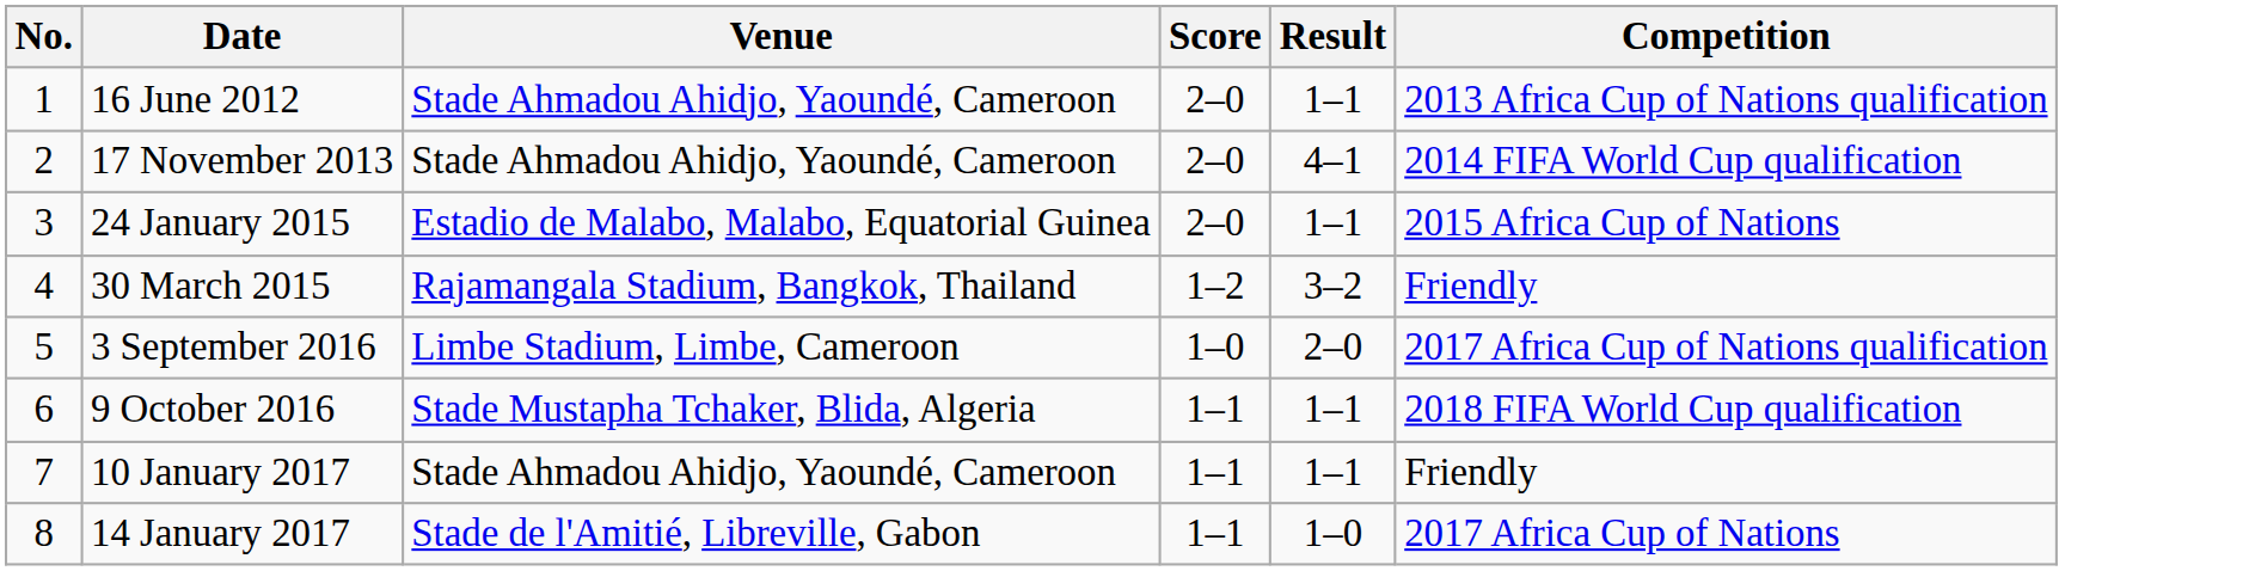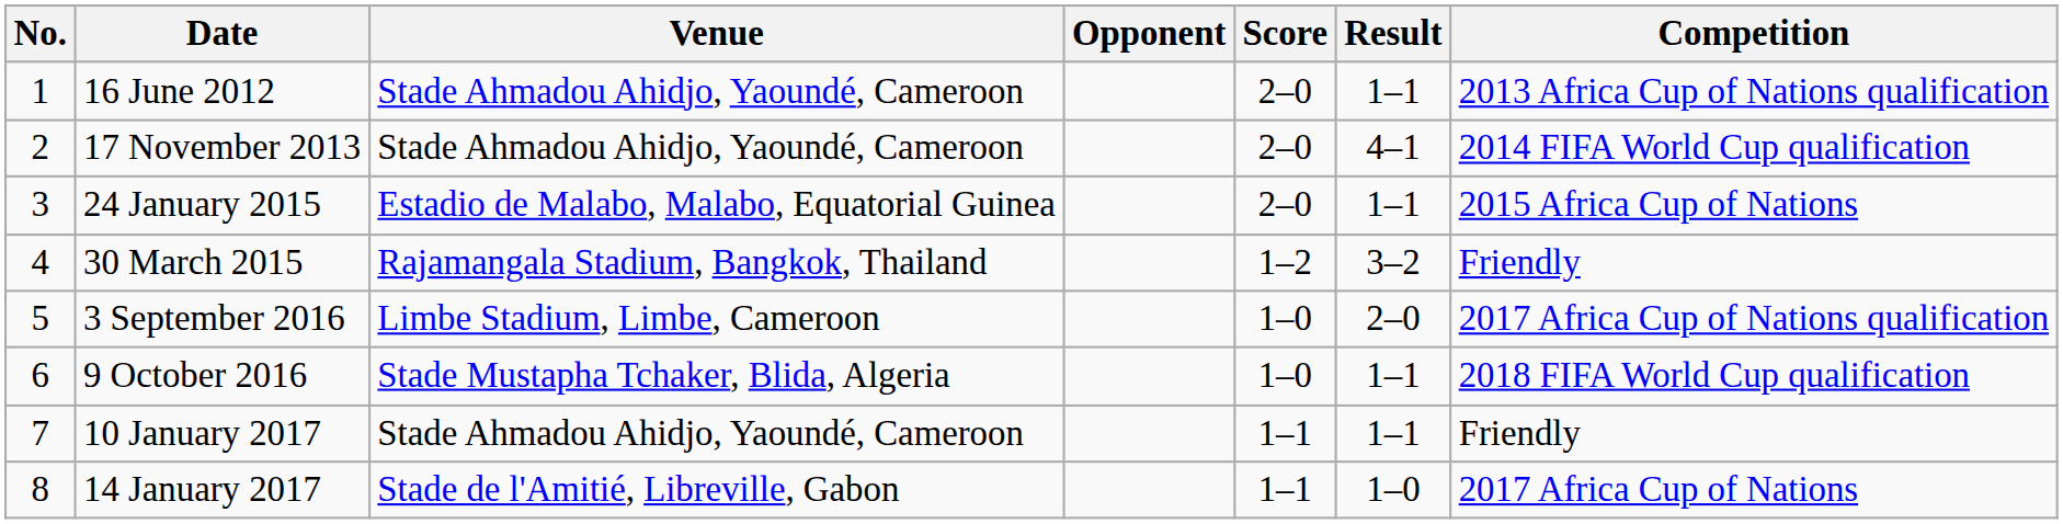 <table class="wikitable sortable">
 <tr>
 <th scope="col">No.</th>
 <th scope="col">Date</th>
 <th scope="col">Venue</th>
+<th scope="col">Opponent</th>
 <th scope="col">Score</th>
 <th scope="col">Result</th>
 <th scope="col">Competition</th>
 </tr>
 <tr>
 <td align="center">1</td>
 <td>16 June 2012</td>
 <td><a href='#'>Stade Ahmadou Ahidjo</a>, <a href='#'>Yaoundé</a>, Cameroon</td>
+<td></td>
 <td align="center">2–0</td>
 <td align="center">1–1</td>
 <td><a href='#'>2013 Africa Cup of Nations qualification</a></td>
 </tr>
 <tr>
 <td align="center">2</td>
 <td>17 November 2013</td>
 <td>Stade Ahmadou Ahidjo, Yaoundé, Cameroon</td>
+<td></td>
 <td align="center">2–0</td>
 <td align="center">4–1</td>
 <td><a href='#'>2014 FIFA World Cup qualification</a></td>
 </tr>
 <tr>
 <td align="center">3</td>
 <td>24 January 2015</td>
 <td><a href='#'>Estadio de Malabo</a>, <a href='#'>Malabo</a>, Equatorial Guinea</td>
+<td></td>
 <td align="center">2–0</td>
 <td align="center">1–1</td>
 <td><a href='#'>2015 Africa Cup of Nations</a></td>
 </tr>
 <tr>
 <td align="center">4</td>
 <td>30 March 2015</td>
 <td><a href='#'>Rajamangala Stadium</a>, <a href='#'>Bangkok</a>, Thailand</td>
+<td></td>
 <td align="center">1–2</td>
 <td align="center">3–2</td>
 <td><a href='#'>Friendly</a></td>
 </tr>
 <tr>
 <td align="center">5</td>
 <td>3 September 2016</td>
 <td><a href='#'>Limbe Stadium</a>, <a href='#'>Limbe</a>, Cameroon</td>
+<td></td>
 <td align="center">1–0</td>
 <td align="center">2–0</td>
 <td><a href='#'>2017 Africa Cup of Nations qualification</a></td>
 </tr>
 <tr>
 <td align="center">6</td>
 <td>9 October 2016</td>
 <td><a href='#'>Stade Mustapha Tchaker</a>, <a href='#'>Blida</a>, Algeria</td>
-<td align="center">1–1</td>
+<td></td>
+<td align="center">1–0</td>
 <td align="center">1–1</td>
 <td><a href='#'>2018 FIFA World Cup qualification</a></td>
 </tr>
 <tr>
 <td align="center">7</td>
 <td>10 January 2017</td>
 <td>Stade Ahmadou Ahidjo, Yaoundé, Cameroon</td>
+<td></td>
 <td align="center">1–1</td>
 <td align="center">1–1</td>
 <td>Friendly</td>
 </tr>
 <tr>
 <td align="center">8</td>
 <td>14 January 2017</td>
 <td><a href='#'>Stade de l'Amitié</a>, <a href='#'>Libreville</a>, Gabon</td>
+<td></td>
 <td align="center">1–1</td>
 <td align="center">1–0</td>
 <td><a href='#'>2017 Africa Cup of Nations</a></td>
 </tr>
 </table>
